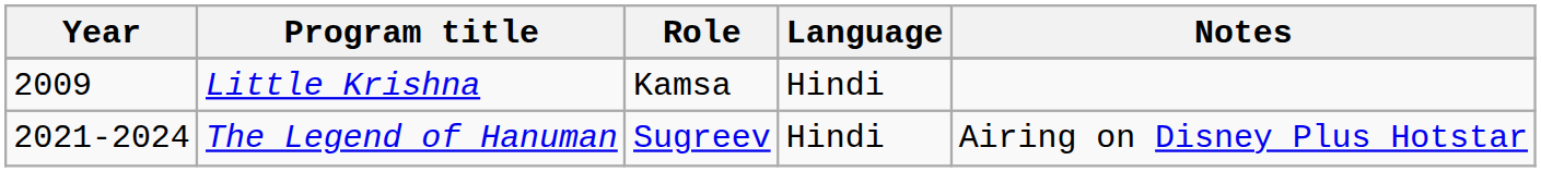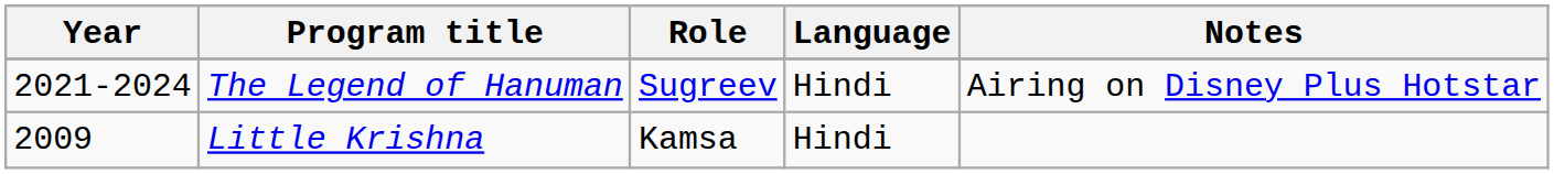 <table class="wikitable">
 <tr>
 <th>Year</th>
 <th>Program title</th>
 <th>Role</th>
 <th>Language</th>
 <th>Notes</th>
 </tr>
 <tr>
 </tr>
 <tr>
+<td>2021-2024</td>
+<td><em><a href='#'>The Legend of Hanuman</a></em></td>
+<td><a href='#'>Sugreev</a></td>
+<td>Hindi</td>
+<td>Airing on <a href='#'>Disney Plus Hotstar</a></td>
+</tr>
+<tr>
 <td>2009</td>
 <td><em><a href='#'>Little Krishna</a></em></td>
 <td>Kamsa</td>
 <td>Hindi</td>
 <td></td>
 </tr>
-<tr>
-<td>2021-2024</td>
-<td><em><a href='#'>The Legend of Hanuman</a></em></td>
-<td><a href='#'>Sugreev</a></td>
-<td>Hindi</td>
-<td>Airing on <a href='#'>Disney Plus Hotstar</a></td>
-</tr>
 </table>
